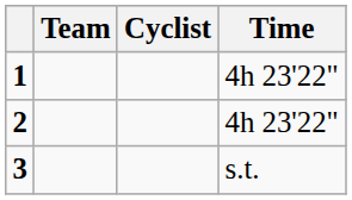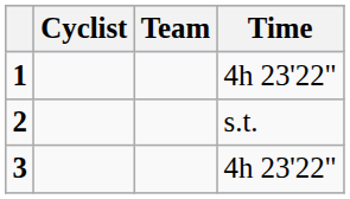 <table class="wikitable">
 <tr style="background:#ccccff;">
 <th></th>
+<th>Cyclist</th>
 <th>Team</th>
-<th>Cyclist</th>
 <th>Time</th>
 </tr>
 <tr>
 <td><strong>1</strong></td>
 <td></td>
 <td></td>
 <td>4h 23'22"</td>
 </tr>
 <tr>
 <td><strong>2</strong></td>
 <td></td>
 <td></td>
-<td>4h 23'22"</td>
+<td>s.t.</td>
 </tr>
 <tr>
 <td><strong>3</strong></td>
 <td></td>
 <td></td>
-<td>s.t.</td>
+<td>4h 23'22"</td>
 </tr>
 </table>
